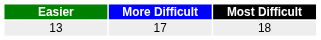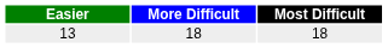 <table ->
 <tr>
 <th width=25% style="background:green; color:white;">Easier</th>
 <th width=25% style="background:blue; color:white;">More Difficult</th>
 <th width=25% style="background:black; color:white;">Most Difficult</th>
 </tr>
 <tr bgcolor="#eeeeee" align="center">
 <td>13</td>
-<td>17</td>
+<td>18</td>
 <td>18</td>
 </tr>
 </table>
